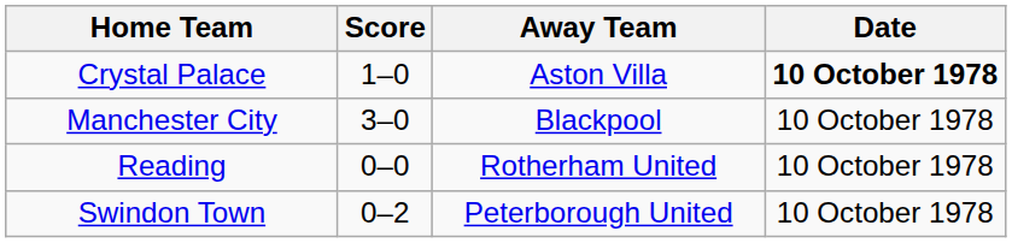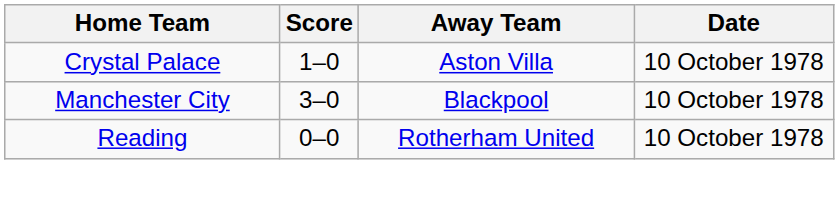 <table class="wikitable" style="text-align:center;">
 <tr>
 <th width=175>Home Team</th>
 <th width=20>Score</th>
 <th width=175>Away Team</th>
 <th width=125>Date</th>
 </tr>
 <tr>
 <td><a href='#'>Crystal Palace</a></td>
 <td>1–0</td>
 <td><a href='#'>Aston Villa</a></td>
-<td><strong>10 October 1978</strong></td>
+<td>10 October 1978</td>
 </tr>
 <tr>
 <td><a href='#'>Manchester City</a></td>
 <td>3–0</td>
 <td><a href='#'>Blackpool</a></td>
 <td>10 October 1978</td>
 </tr>
 <tr>
 <td><a href='#'>Reading</a></td>
 <td>0–0</td>
 <td><a href='#'>Rotherham United</a></td>
 <td>10 October 1978</td>
 </tr>
-<tr>
-<td><a href='#'>Swindon Town</a></td>
-<td>0–2</td>
-<td><a href='#'>Peterborough United</a></td>
-<td>10 October 1978</td>
-</tr>
 </table>
